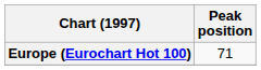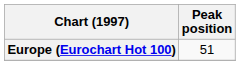 <table class="wikitable sortable plainrowheaders" style="text-align:center">
 <tr>
 <th>Chart (1997)</th>
 <th>Peak<br>position</th>
 </tr>
 <tr>
 <th scope="row">Europe (<a href='#'>Eurochart Hot 100</a>)</th>
-<td>71</td>
+<td>51</td>
 </tr>
 <tr>
 </tr>
 <tr>
 </tr>
 <tr>
 </tr>
 </table>
